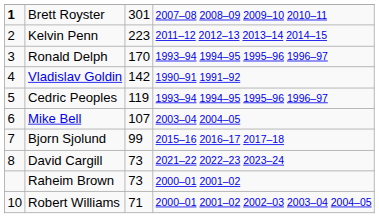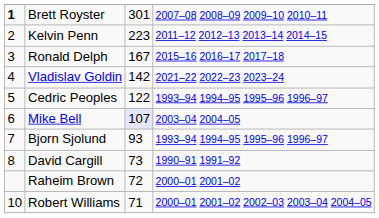 <table class="wikitable">
 <tr>
 </tr>
 <tr>
 <td><strong>1</strong></td>
 <td>Brett Royster</td>
 <td>301</td>
 <td style="font-size:80%;"><a href='#'>2007–08</a> <a href='#'>2008–09</a> <a href='#'>2009–10</a> <a href='#'>2010–11</a></td>
 </tr>
 <tr>
 <td>2</td>
 <td>Kelvin Penn</td>
 <td>223</td>
 <td style="font-size:80%;"><a href='#'>2011–12</a> <a href='#'>2012–13</a> <a href='#'>2013–14</a> <a href='#'>2014–15</a></td>
 </tr>
 <tr>
 <td>3</td>
 <td>Ronald Delph</td>
-<td>170</td>
-<td style="font-size:80%;"><a href='#'>1993–94</a> <a href='#'>1994–95</a> <a href='#'>1995–96</a> <a href='#'>1996–97</a></td>
+<td>167</td>
+<td style="font-size:80%;"><a href='#'>2015–16</a> <a href='#'>2016–17</a> <a href='#'>2017–18</a></td>
 </tr>
 <tr>
 <td>4</td>
 <td><a href='#'>Vladislav Goldin</a></td>
 <td>142</td>
-<td style="font-size:80%;"><a href='#'>1990–91</a> <a href='#'>1991–92</a></td>
+<td style="font-size:80%;"><a href='#'>2021–22</a> <a href='#'>2022–23</a> <a href='#'>2023–24</a></td>
 </tr>
 <tr>
 <td>5</td>
 <td>Cedric Peoples</td>
-<td>119</td>
+<td>122</td>
 <td style="font-size:80%;"><a href='#'>1993–94</a> <a href='#'>1994–95</a> <a href='#'>1995–96</a> <a href='#'>1996–97</a></td>
 </tr>
 <tr>
 <td>6</td>
 <td><a href='#'>Mike Bell</a></td>
-<td>107</td>
+<td style="background: lavender;">107</td>
 <td style="font-size:80%;"><a href='#'>2003–04</a> <a href='#'>2004–05</a></td>
 </tr>
 <tr>
 <td>7</td>
 <td>Bjorn Sjolund</td>
-<td>99</td>
-<td style="font-size:80%;"><a href='#'>2015–16</a> <a href='#'>2016–17</a> <a href='#'>2017–18</a></td>
+<td>93</td>
+<td style="font-size:80%;"><a href='#'>1993–94</a> <a href='#'>1994–95</a> <a href='#'>1995–96</a> <a href='#'>1996–97</a></td>
 </tr>
 <tr>
 <td>8</td>
 <td>David Cargill</td>
 <td>73</td>
-<td style="font-size:80%;"><a href='#'>2021–22</a> <a href='#'>2022–23</a> <a href='#'>2023–24</a></td>
+<td style="font-size:80%;"><a href='#'>1990–91</a> <a href='#'>1991–92</a></td>
 </tr>
 <tr>
 <td></td>
 <td>Raheim Brown</td>
-<td>73</td>
+<td>72</td>
 <td style="font-size:80%;"><a href='#'>2000–01</a> <a href='#'>2001–02</a></td>
 </tr>
 <tr>
 <td>10</td>
 <td>Robert Williams</td>
 <td>71</td>
 <td style="font-size:80%;"><a href='#'>2000–01</a> <a href='#'>2001–02</a> <a href='#'>2002–03</a> <a href='#'>2003–04</a> <a href='#'>2004–05</a></td>
 </tr>
 </table>
